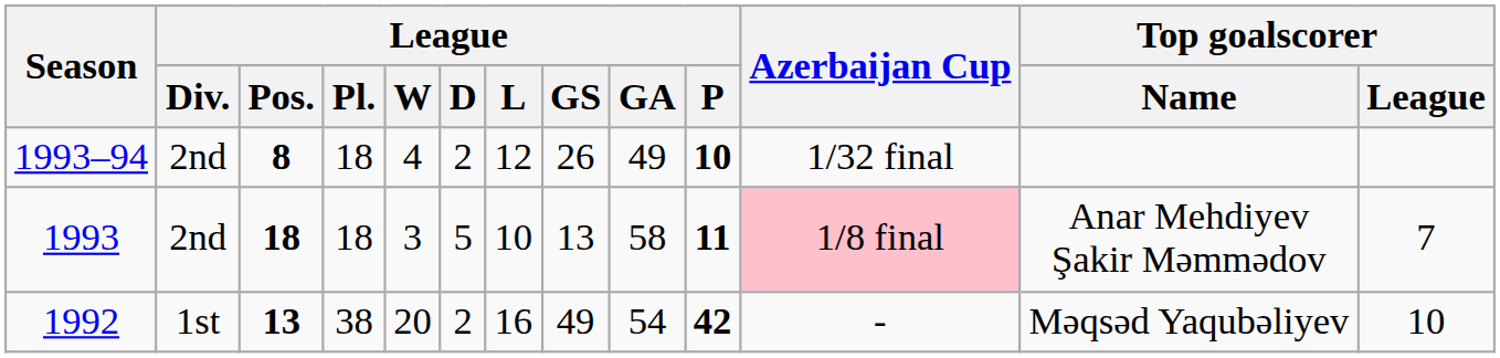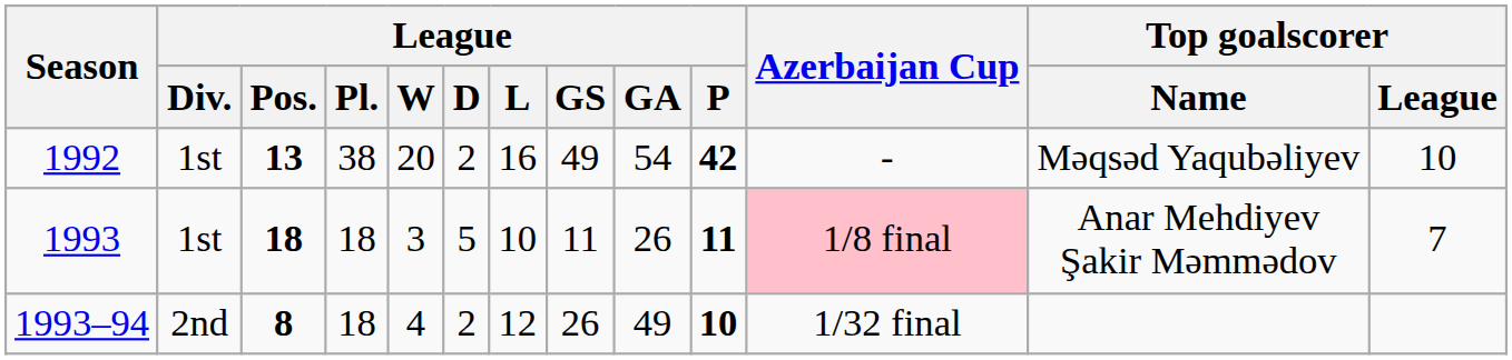 <table class="wikitable">
 <tr style="background:#efefef;">
 <th rowspan="2">Season</th>
 <th colspan="9">League</th>
 <th rowspan="2"><a href='#'>Azerbaijan Cup</a></th>
 <th colspan="2">Top goalscorer</th>
 </tr>
 <tr>
 <th>Div.</th>
 <th>Pos.</th>
 <th>Pl.</th>
 <th>W</th>
 <th>D</th>
 <th>L</th>
 <th>GS</th>
 <th>GA</th>
 <th>P</th>
 <th>Name</th>
 <th>League</th>
 </tr>
 <tr>
+<td align=center><a href='#'>1992</a></td>
+<td align=center>1st</td>
+<td align=center><strong>13</strong></td>
+<td align=center>38</td>
+<td align=center>20</td>
+<td align=center>2</td>
+<td align=center>16</td>
+<td align=center>49</td>
+<td align=center>54</td>
+<td align=center><strong>42</strong></td>
+<td align=center>-</td>
+<td align=center>Məqsəd Yaqubəliyev</td>
+<td align=center>10</td>
+</tr>
+<tr>
+<td align=center><a href='#'>1993</a></td>
+<td align=center>1st</td>
+<td align=center><strong>18</strong></td>
+<td align=center>18</td>
+<td align=center>3</td>
+<td align=center>5</td>
+<td align=center>10</td>
+<td align=center>11</td>
+<td align=center>26</td>
+<td align=center><strong>11</strong></td>
+<td align=center style="background: pink;">1/8 final</td>
+<td align=center>Anar Mehdiyev <br> Şakir Məmmədov</td>
+<td align=center>7</td>
+</tr>
+<tr>
 <td align=center><a href='#'>1993–94</a></td>
 <td align=center>2nd</td>
 <td align=center><strong>8</strong></td>
 <td align=center>18</td>
 <td align=center>4</td>
 <td align=center>2</td>
 <td align=center>12</td>
 <td align=center>26</td>
 <td align=center>49</td>
 <td align=center><strong>10</strong></td>
 <td align=center>1/32 final</td>
 <td align=center><br></td>
 <td align=center></td>
 </tr>
-<tr>
-<td align=center><a href='#'>1993</a></td>
-<td align=center>2nd</td>
-<td align=center><strong>18</strong></td>
-<td align=center>18</td>
-<td align=center>3</td>
-<td align=center>5</td>
-<td align=center>10</td>
-<td align=center>13</td>
-<td align=center>58</td>
-<td align=center><strong>11</strong></td>
-<td align=center style="background: pink;">1/8 final</td>
-<td align=center>Anar Mehdiyev <br> Şakir Məmmədov</td>
-<td align=center>7</td>
-</tr>
-<tr>
-<td align=center><a href='#'>1992</a></td>
-<td align=center>1st</td>
-<td align=center><strong>13</strong></td>
-<td align=center>38</td>
-<td align=center>20</td>
-<td align=center>2</td>
-<td align=center>16</td>
-<td align=center>49</td>
-<td align=center>54</td>
-<td align=center><strong>42</strong></td>
-<td align=center>-</td>
-<td align=center>Məqsəd Yaqubəliyev</td>
-<td align=center>10</td>
-</tr>
 </table>
